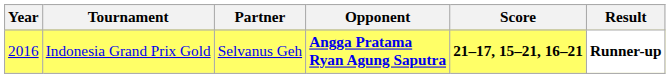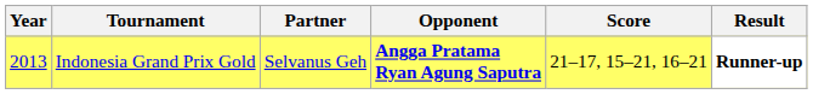 <table class="sortable wikitable" style="font-size: 90%;">
 <tr>
 <th>Year</th>
 <th>Tournament</th>
 <th>Partner</th>
 <th>Opponent</th>
 <th>Score</th>
 <th>Result</th>
 </tr>
 <tr style="background:#FFFF67">
-<td align="center"><a href='#'>2016</a></td>
+<td align="center"><a href='#'>2013</a></td>
 <td align="left"><a href='#'>Indonesia Grand Prix Gold</a></td>
 <td align="left"> <a href='#'>Selvanus Geh</a></td>
 <td align="left"><strong> <a href='#'>Angga Pratama</a><br> <a href='#'>Ryan Agung Saputra</a></strong></td>
-<td align="left"><strong>21–17, 15–21, 16–21</strong></td>
+<td align="left">21–17, 15–21, 16–21</td>
 <td style="text-align:left; background:white"> <strong>Runner-up</strong></td>
 </tr>
 </table>
